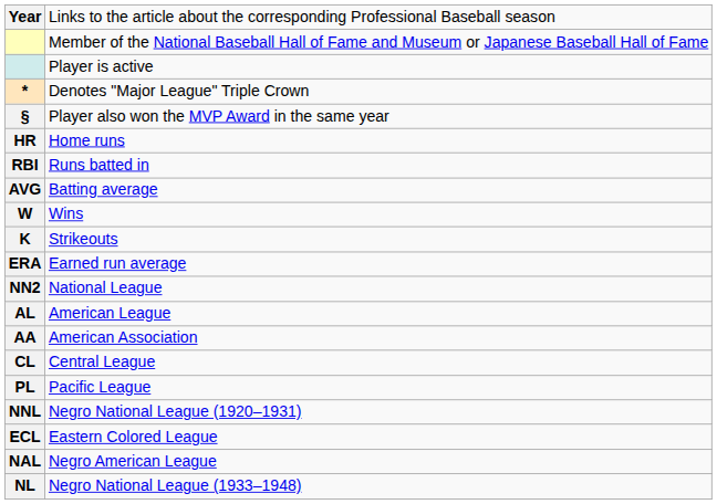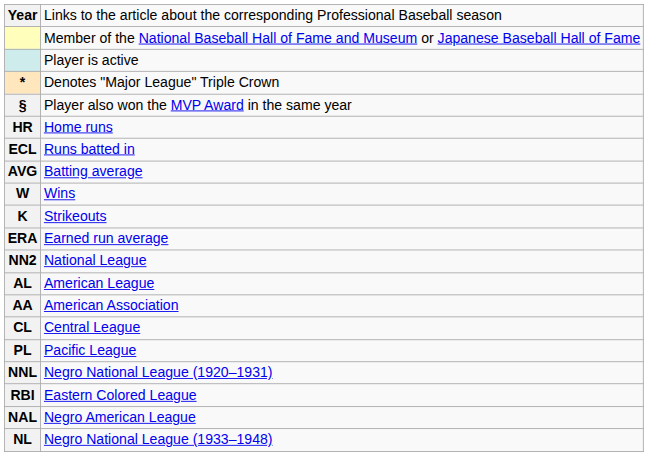 <table class="wikitable plainrowheaders">
 <tr>
 <th scope="row" style="text-align:center"><strong>Year</strong></th>
 <td>Links to the article about the corresponding Professional Baseball season</td>
 </tr>
 <tr>
 <th scope="row" style="text-align:center; background-color: #ffffbb"></th>
 <td>Member of the <a href='#'>National Baseball Hall of Fame and Museum</a> or <a href='#'>Japanese Baseball Hall of Fame</a></td>
 </tr>
 <tr>
 <th scope="row" style="text-align:center; background:#cfecec;"></th>
 <td>Player is active</td>
 </tr>
 <tr>
 <th scope="row" style="text-align:center; background-color:#FFE6BD;">*</th>
 <td>Denotes "Major League" Triple Crown</td>
 </tr>
 <tr>
 <th scope="row" style="text-align:center;">§</th>
 <td>Player also won the <a href='#'>MVP Award</a> in the same year</td>
 </tr>
 <tr>
 <th scope="row" style="text-align:center"><strong>HR</strong></th>
 <td><a href='#'>Home runs</a></td>
 </tr>
 <tr>
-<th scope="row" style="text-align:center"><strong>RBI</strong></th>
+<th scope="row" style="text-align:center"><strong>ECL</strong></th>
 <td><a href='#'>Runs batted in</a></td>
 </tr>
 <tr>
 <th scope="row" style="text-align:center"><strong>AVG</strong></th>
 <td><a href='#'>Batting average</a></td>
 </tr>
 <tr>
 <th scope="row" style="text-align:center"><strong>W</strong></th>
 <td><a href='#'>Wins</a></td>
 </tr>
 <tr>
 <th scope="row" style="text-align:center"><strong>K</strong></th>
 <td><a href='#'>Strikeouts</a></td>
 </tr>
 <tr>
 <th scope="row" style="text-align:center"><strong>ERA</strong></th>
 <td><a href='#'>Earned run average</a></td>
 </tr>
 <tr>
 <th scope="row" style="text-align:center"><strong>NN2</strong></th>
 <td><a href='#'>National League</a></td>
 </tr>
 <tr>
 <th scope="row" style="text-align:center"><strong>AL</strong></th>
 <td><a href='#'>American League</a></td>
 </tr>
 <tr>
 <th scope="row" style="text-align:center"><strong>AA</strong></th>
 <td><a href='#'>American Association</a></td>
 </tr>
 <tr>
 <th scope="row" style="text-align:center"><strong>CL</strong></th>
 <td><a href='#'>Central League</a></td>
 </tr>
 <tr>
 <th scope="row" style="text-align:center"><strong>PL</strong></th>
 <td><a href='#'>Pacific League</a></td>
 </tr>
 <tr>
 <th scope="row" style="text-align:center"><strong>NNL</strong></th>
 <td><a href='#'>Negro National League (1920–1931)</a></td>
 </tr>
 <tr>
-<th scope="row" style="text-align:center"><strong>ECL</strong></th>
+<th scope="row" style="text-align:center"><strong>RBI</strong></th>
 <td><a href='#'>Eastern Colored League</a></td>
 </tr>
 <tr>
 <th scope="row" style="text-align:center"><strong>NAL</strong></th>
 <td><a href='#'>Negro American League</a></td>
 </tr>
 <tr>
 <th scope="row" style="text-align:center"><strong>NL</strong></th>
 <td><a href='#'>Negro National League (1933–1948)</a></td>
 </tr>
 </table>
